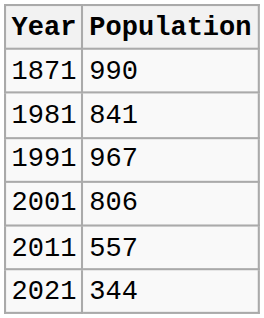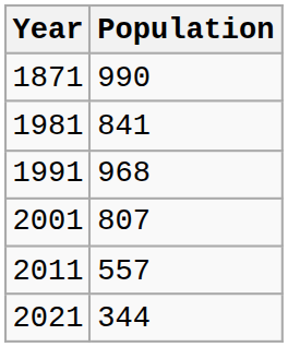 <table class="wikitable">
 <tr>
 <th>Year</th>
 <th>Population</th>
 </tr>
 <tr>
 <td>1871</td>
 <td>990</td>
 </tr>
 <tr>
 <td>1981</td>
 <td>841</td>
 </tr>
 <tr>
 <td>1991</td>
-<td>967</td>
+<td>968</td>
 </tr>
 <tr>
 <td>2001</td>
-<td>806</td>
+<td>807</td>
 </tr>
 <tr>
 <td>2011</td>
 <td>557</td>
 </tr>
 <tr>
 <td>2021</td>
 <td>344</td>
 </tr>
 </table>
